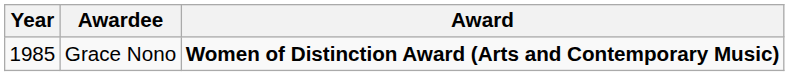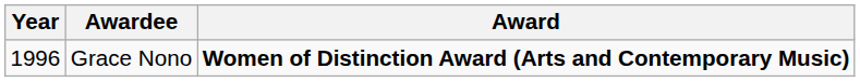 <table class="wikitable" style="text-align: center;">
 <tr>
 <th>Year</th>
 <th>Awardee</th>
 <th>Award</th>
 </tr>
 <tr>
-<td>1985</td>
+<td>1996</td>
 <td>Grace Nono</td>
 <td><strong>Women of Distinction Award (Arts and Contemporary Music)</strong></td>
 </tr>
 </table>
